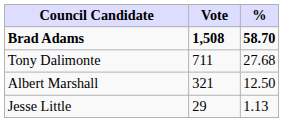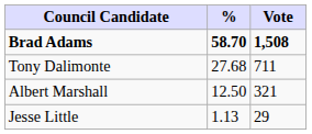 <table class="wikitable">
 <tr>
 <th style="background:#ddf; width:200px;">Council Candidate</th>
+<th style="background:#ddf; width:30px;">%</th>
 <th style="background:#ddf; width:50px;">Vote</th>
-<th style="background:#ddf; width:30px;">%</th>
 </tr>
 <tr>
 <td><strong>Brad Adams</strong></td>
+<td><strong>58.70</strong></td>
 <td><strong>1,508</strong></td>
-<td><strong>58.70</strong></td>
 </tr>
 <tr>
 <td>Tony Dalimonte</td>
+<td>27.68</td>
 <td>711</td>
-<td>27.68</td>
 </tr>
 <tr>
 <td>Albert Marshall</td>
+<td>12.50</td>
 <td>321</td>
-<td>12.50</td>
 </tr>
 <tr>
 <td>Jesse Little</td>
+<td>1.13</td>
 <td>29</td>
-<td>1.13</td>
 </tr>
 </table>
